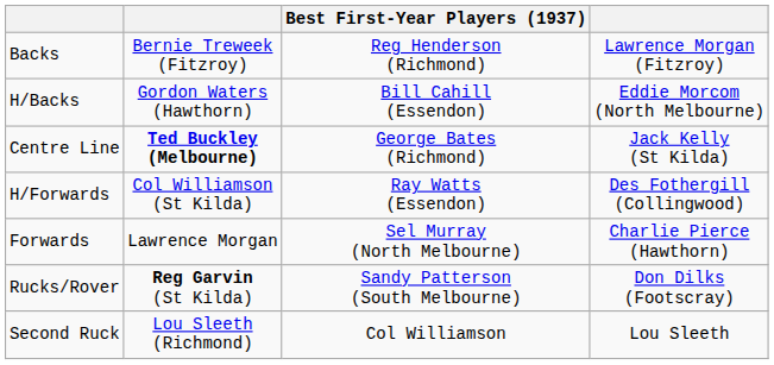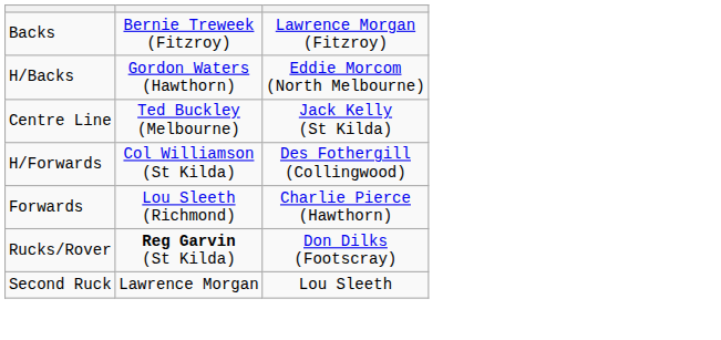 <table class="wikitable">
 <tr>
 <th></th>
 <th></th>
-<th>Best First-Year Players (1937)</th>
 <th></th>
 </tr>
 <tr>
 <td>Backs</td>
 <td align=center><a href='#'>Bernie Treweek</a><br>(Fitzroy)</td>
-<td align=center><a href='#'>Reg Henderson</a><br>(Richmond)</td>
 <td align=center><a href='#'>Lawrence Morgan</a><br>(Fitzroy)</td>
 </tr>
 <tr>
 <td>H/Backs</td>
 <td align=center><a href='#'>Gordon Waters</a><br>(Hawthorn)</td>
-<td align=center><a href='#'>Bill Cahill</a><br>(Essendon)</td>
 <td align=center><a href='#'>Eddie Morcom</a><br>(North Melbourne)</td>
 </tr>
 <tr>
 <td>Centre Line</td>
-<td align=center><strong><a href='#'>Ted Buckley</a><br>(Melbourne)</strong></td>
-<td align=center><a href='#'>George Bates</a><br>(Richmond)</td>
+<td align=center><a href='#'>Ted Buckley</a><br>(Melbourne)</td>
 <td align=center><a href='#'>Jack Kelly</a><br>(St Kilda)</td>
 </tr>
 <tr>
 <td>H/Forwards</td>
 <td align=center><a href='#'>Col Williamson</a><br>(St Kilda)</td>
-<td align=center><a href='#'>Ray Watts</a><br>(Essendon)</td>
 <td align=center><a href='#'>Des Fothergill</a><br>(Collingwood)</td>
 </tr>
 <tr>
 <td>Forwards</td>
-<td align=center>Lawrence Morgan</td>
-<td align=center><a href='#'>Sel Murray</a><br>(North Melbourne)</td>
+<td align=center><a href='#'>Lou Sleeth</a><br>(Richmond)</td>
 <td align=center><a href='#'>Charlie Pierce</a><br>(Hawthorn)</td>
 </tr>
 <tr>
 <td>Rucks/Rover</td>
 <td align=center><strong>Reg Garvin</strong><br>(St Kilda)</td>
-<td align=center><a href='#'>Sandy Patterson</a><br>(South Melbourne)</td>
 <td align=center><a href='#'>Don Dilks</a><br>(Footscray)</td>
 </tr>
 <tr>
 <td>Second Ruck</td>
-<td align=center><a href='#'>Lou Sleeth</a><br>(Richmond)</td>
-<td align=center>Col Williamson</td>
+<td align=center>Lawrence Morgan</td>
 <td align=center>Lou Sleeth</td>
 </tr>
 </table>
